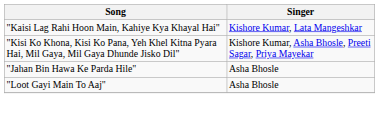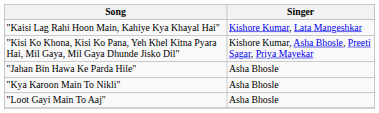 <table class="wikitable">
 <tr>
 <th>Song</th>
 <th>Singer</th>
 </tr>
 <tr>
 <td>"Kaisi Lag Rahi Hoon Main, Kahiye Kya Khayal Hai"</td>
 <td><a href='#'>Kishore Kumar</a>, <a href='#'>Lata Mangeshkar</a></td>
 </tr>
 <tr>
 <td>"Kisi Ko Khona, Kisi Ko Pana, Yeh Khel Kitna Pyara Hai, Mil Gaya, Mil Gaya Dhunde Jisko Dil"</td>
 <td>Kishore Kumar, <a href='#'>Asha Bhosle</a>, <a href='#'>Preeti Sagar</a>, <a href='#'>Priya Mayekar</a></td>
 </tr>
 <tr>
 <td>"Jahan Bin Hawa Ke Parda Hile"</td>
 <td>Asha Bhosle</td>
 </tr>
 <tr>
+<td>"Kya Karoon Main To Nikli"</td>
+<td>Asha Bhosle</td>
+</tr>
+<tr>
 <td>"Loot Gayi Main To Aaj"</td>
 <td>Asha Bhosle</td>
 </tr>
 <tr>
 </tr>
 </table>
